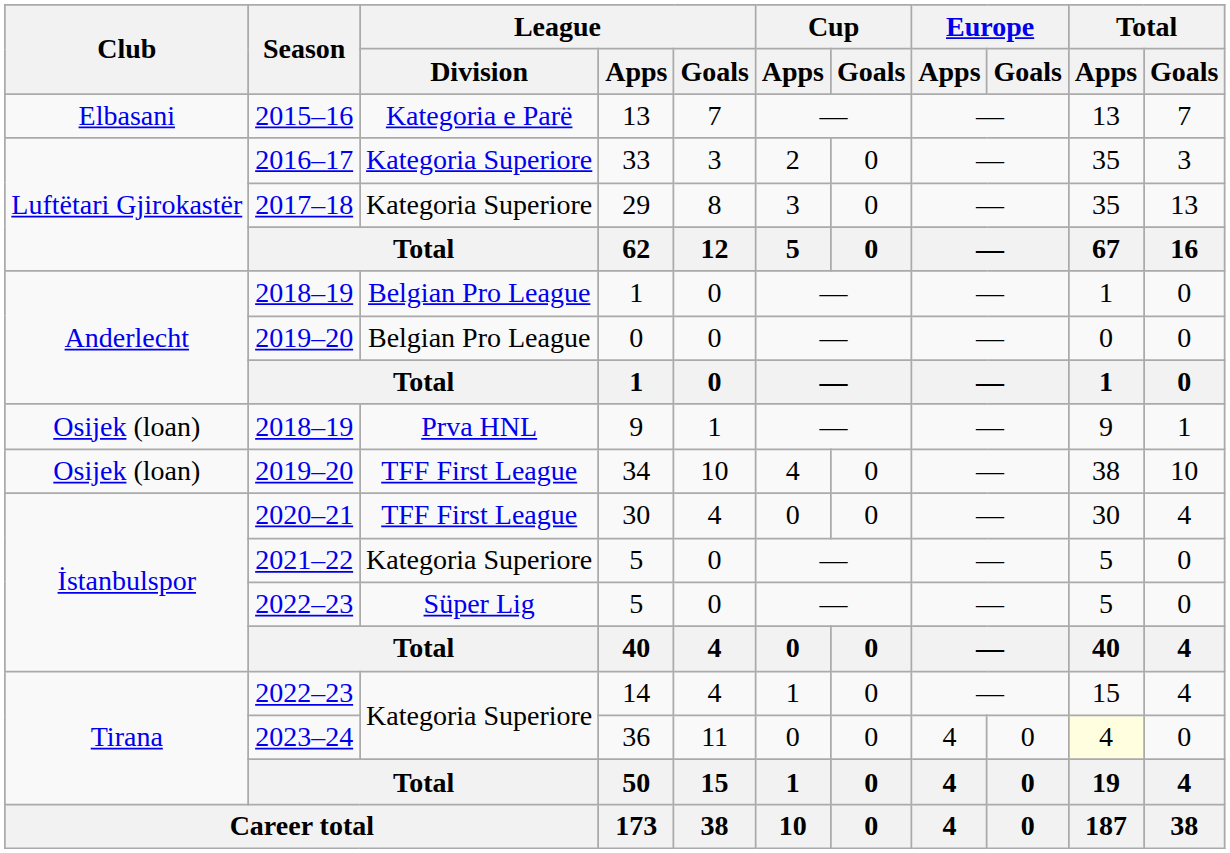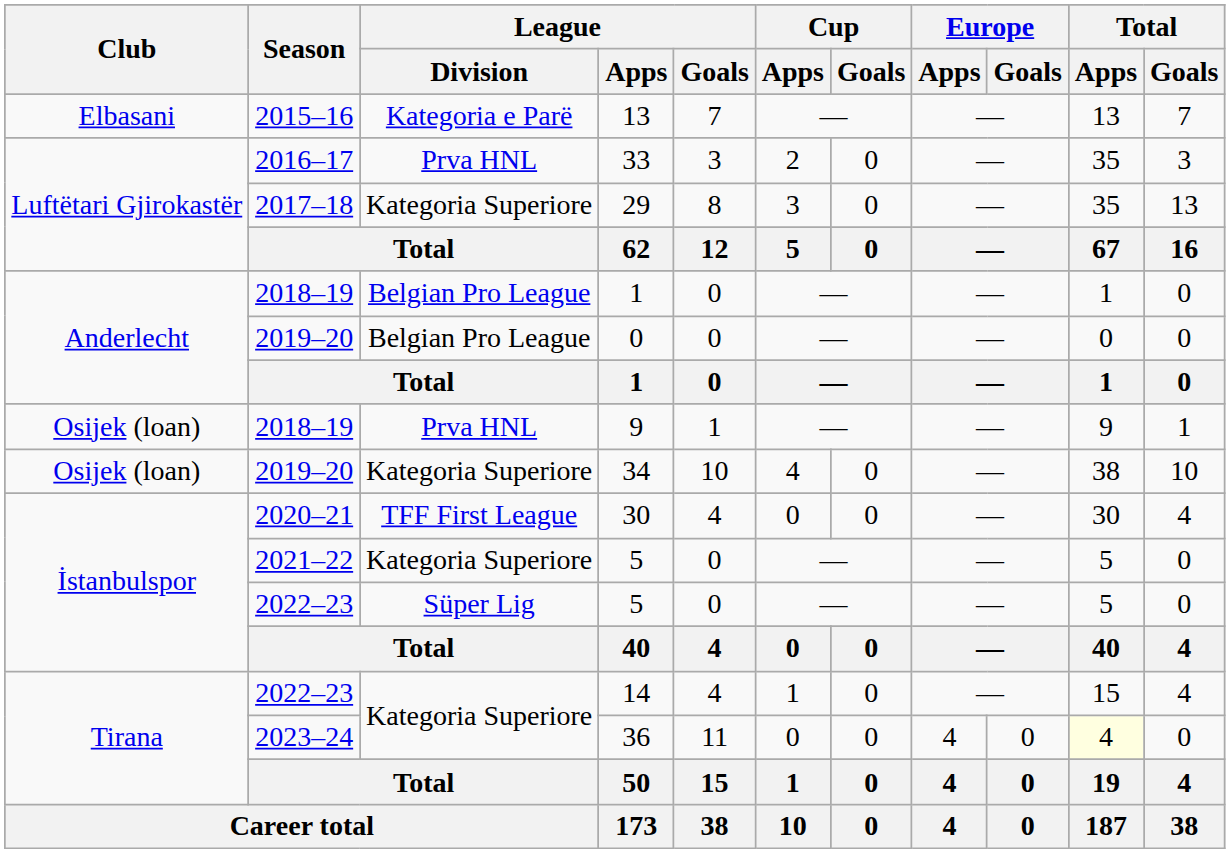 <table class="wikitable" style="text-align:center">
 <tr>
 <th rowspan="2">Club</th>
 <th rowspan="2">Season</th>
 <th colspan="3">League</th>
 <th colspan="2">Cup</th>
 <th colspan="2"><a href='#'>Europe</a></th>
 <th colspan="2">Total</th>
 </tr>
 <tr>
 <th>Division</th>
 <th>Apps</th>
 <th>Goals</th>
 <th>Apps</th>
 <th>Goals</th>
 <th>Apps</th>
 <th>Goals</th>
 <th>Apps</th>
 <th>Goals</th>
 </tr>
 <tr>
 <td><a href='#'>Elbasani</a></td>
 <td><a href='#'>2015–16</a></td>
 <td><a href='#'>Kategoria e Parë</a></td>
 <td>13</td>
 <td>7</td>
 <td colspan="2">—</td>
 <td colspan="2">—</td>
 <td>13</td>
 <td>7</td>
 </tr>
 <tr>
 <td rowspan="3"><a href='#'>Luftëtari Gjirokastër</a></td>
 <td><a href='#'>2016–17</a></td>
-<td><a href='#'>Kategoria Superiore</a></td>
+<td><a href='#'>Prva HNL</a></td>
 <td>33</td>
 <td>3</td>
 <td>2</td>
 <td>0</td>
 <td colspan="2">—</td>
 <td>35</td>
 <td>3</td>
 </tr>
 <tr>
 <td><a href='#'>2017–18</a></td>
 <td>Kategoria Superiore</td>
 <td>29</td>
 <td>8</td>
 <td>3</td>
 <td>0</td>
 <td colspan="2">—</td>
 <td>35</td>
 <td>13</td>
 </tr>
 <tr>
 <th colspan="2">Total</th>
 <th>62</th>
 <th>12</th>
 <th>5</th>
 <th>0</th>
 <th colspan="2">—</th>
 <th>67</th>
 <th>16</th>
 </tr>
 <tr>
 <td rowspan="3"><a href='#'>Anderlecht</a></td>
 <td><a href='#'>2018–19</a></td>
 <td><a href='#'>Belgian Pro League</a></td>
 <td>1</td>
 <td>0</td>
 <td colspan="2">—</td>
 <td colspan="2">—</td>
 <td>1</td>
 <td>0</td>
 </tr>
 <tr>
 <td><a href='#'>2019–20</a></td>
 <td>Belgian Pro League</td>
 <td>0</td>
 <td>0</td>
 <td colspan="2">—</td>
 <td colspan="2">—</td>
 <td>0</td>
 <td>0</td>
 </tr>
 <tr>
 <th colspan="2">Total</th>
 <th>1</th>
 <th>0</th>
 <th colspan="2">—</th>
 <th colspan="2">—</th>
 <th>1</th>
 <th>0</th>
 </tr>
 <tr>
 <td><a href='#'>Osijek</a> (loan)</td>
 <td><a href='#'>2018–19</a></td>
 <td><a href='#'>Prva HNL</a></td>
 <td>9</td>
 <td>1</td>
 <td colspan="2">—</td>
 <td colspan="2">—</td>
 <td>9</td>
 <td>1</td>
 </tr>
 <tr>
 <td><a href='#'>Osijek</a> (loan)</td>
 <td><a href='#'>2019–20</a></td>
-<td><a href='#'>TFF First League</a></td>
+<td>Kategoria Superiore</td>
 <td>34</td>
 <td>10</td>
 <td>4</td>
 <td>0</td>
 <td colspan="2">—</td>
 <td>38</td>
 <td>10</td>
 </tr>
 <tr>
 <td rowspan="4"><a href='#'>İstanbulspor</a></td>
 <td><a href='#'>2020–21</a></td>
 <td><a href='#'>TFF First League</a></td>
 <td>30</td>
 <td>4</td>
 <td>0</td>
 <td>0</td>
 <td colspan="2">—</td>
 <td>30</td>
 <td>4</td>
 </tr>
 <tr>
 <td><a href='#'>2021–22</a></td>
 <td>Kategoria Superiore</td>
 <td>5</td>
 <td>0</td>
 <td colspan="2">—</td>
 <td colspan="2">—</td>
 <td>5</td>
 <td>0</td>
 </tr>
 <tr>
 <td><a href='#'>2022–23</a></td>
 <td><a href='#'>Süper Lig</a></td>
 <td>5</td>
 <td>0</td>
 <td colspan="2">—</td>
 <td colspan="2">—</td>
 <td>5</td>
 <td>0</td>
 </tr>
 <tr>
 <th colspan="2">Total</th>
 <th>40</th>
 <th>4</th>
 <th>0</th>
 <th>0</th>
 <th colspan="2">—</th>
 <th>40</th>
 <th>4</th>
 </tr>
 <tr>
 <td rowspan="3"><a href='#'>Tirana</a></td>
 <td><a href='#'>2022–23</a></td>
 <td rowspan="2">Kategoria Superiore</td>
 <td>14</td>
 <td>4</td>
 <td>1</td>
 <td>0</td>
 <td colspan="2">—</td>
 <td>15</td>
 <td>4</td>
 </tr>
 <tr>
 <td><a href='#'>2023–24</a></td>
 <td>36</td>
 <td>11</td>
 <td>0</td>
 <td>0</td>
 <td>4</td>
 <td>0</td>
 <td style="background: lightyellow;">4</td>
 <td>0</td>
 </tr>
 <tr>
 <th colspan="2">Total</th>
 <th>50</th>
 <th>15</th>
 <th>1</th>
 <th>0</th>
 <th>4</th>
 <th>0</th>
 <th>19</th>
 <th>4</th>
 </tr>
 <tr>
 <th colspan="3">Career total</th>
 <th>173</th>
 <th>38</th>
 <th>10</th>
 <th>0</th>
 <th>4</th>
 <th>0</th>
 <th>187</th>
 <th>38</th>
 </tr>
 </table>
